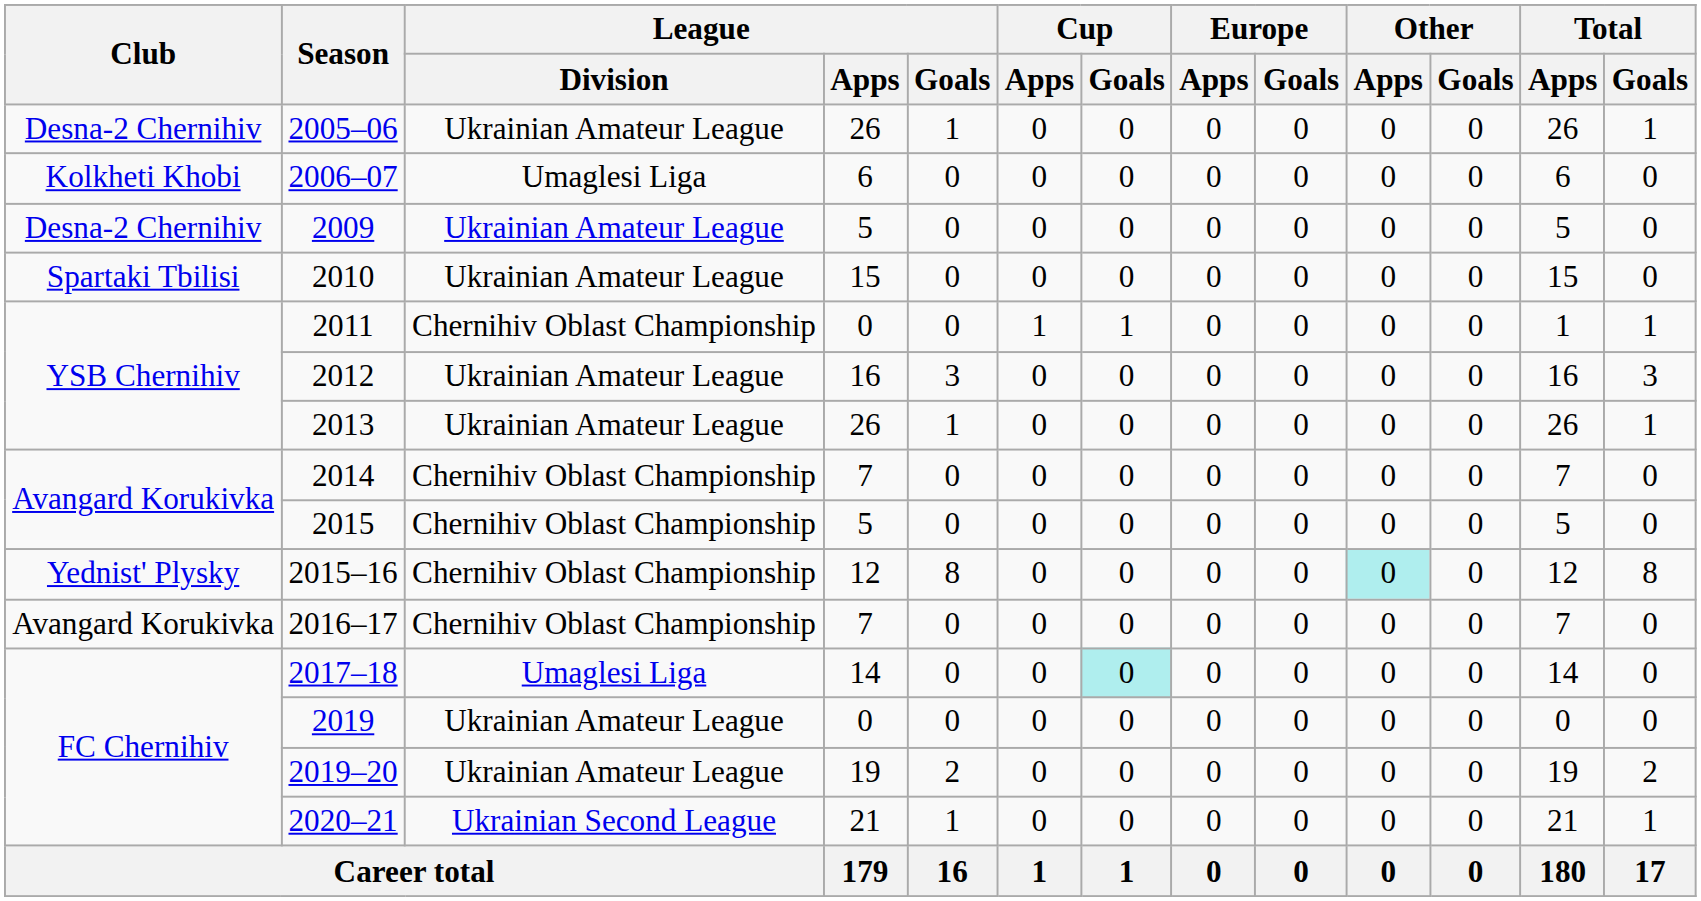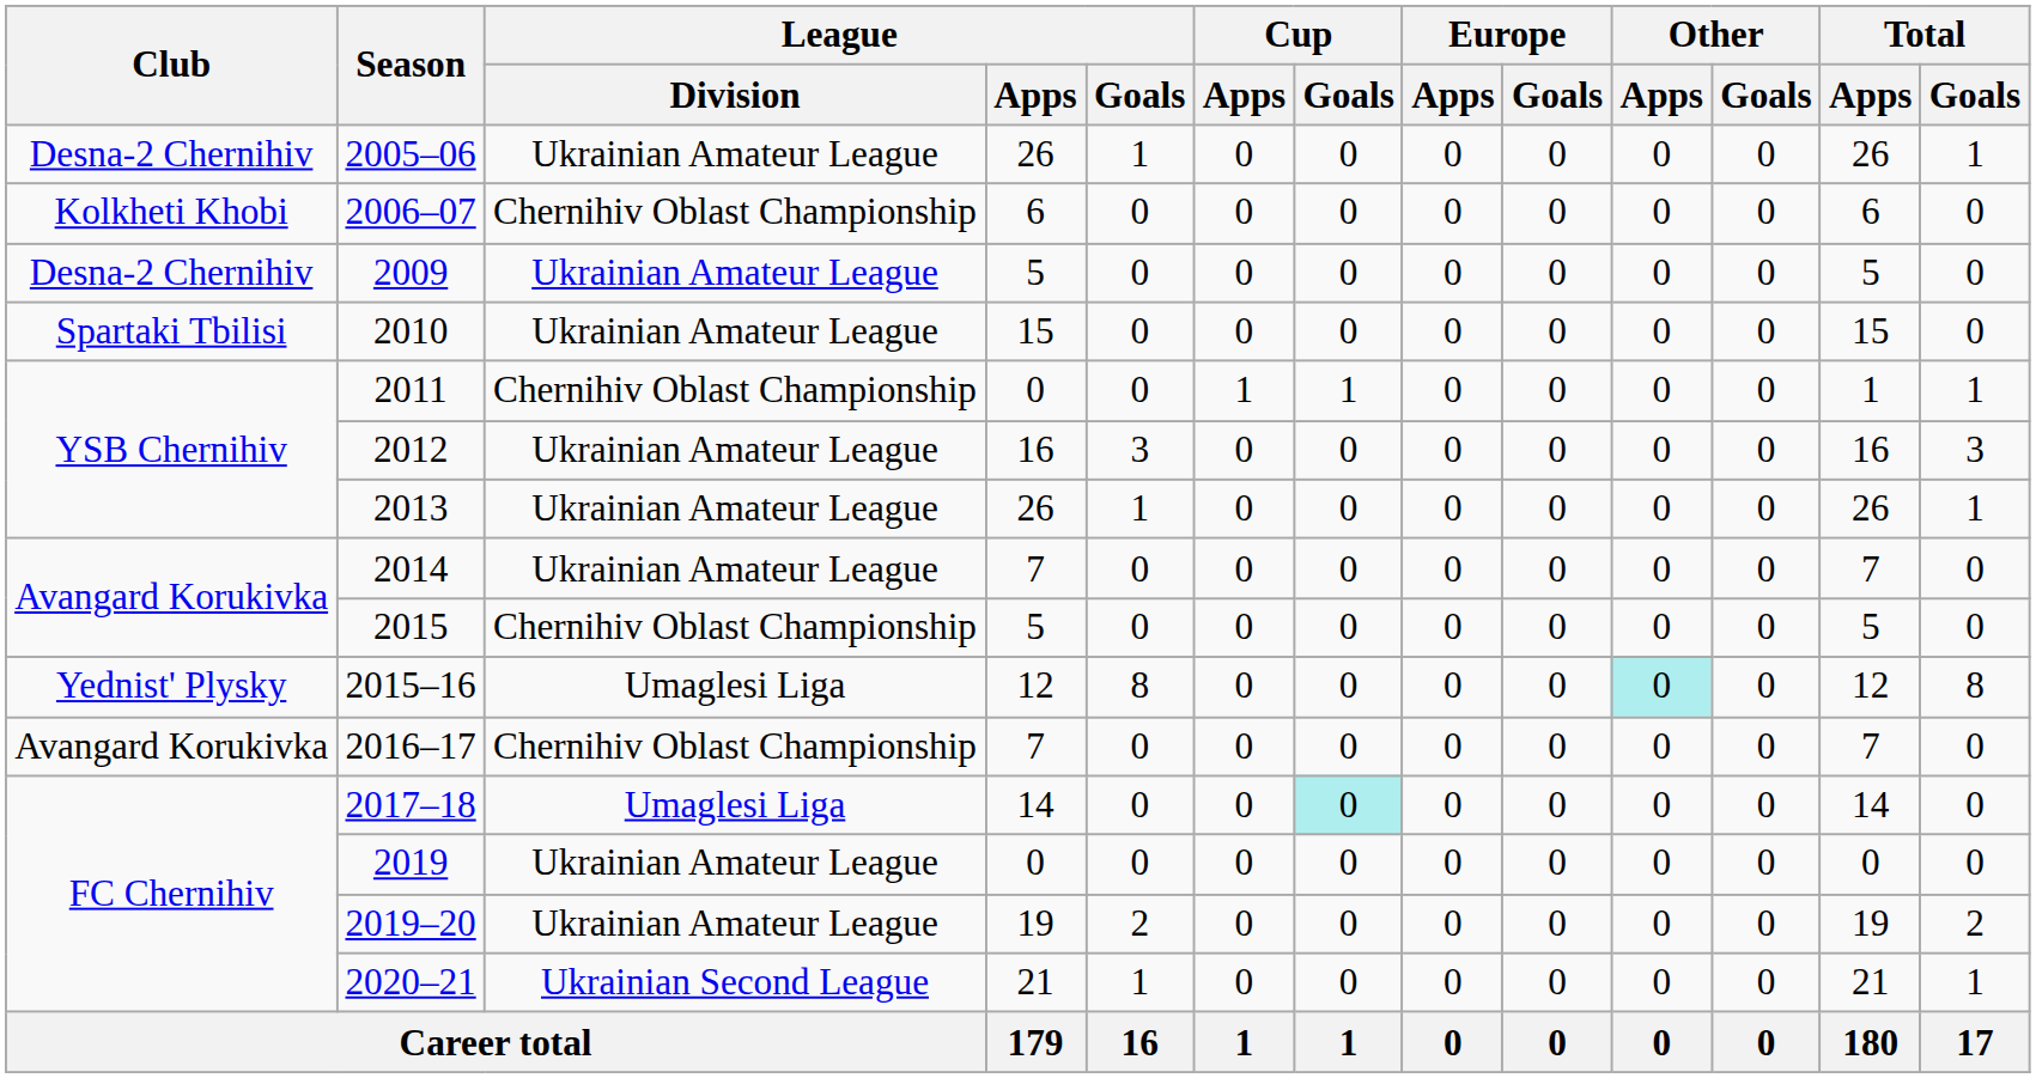 <table class="wikitable" style="text-align:center">
 <tr>
 <th rowspan="2">Club</th>
 <th rowspan="2">Season</th>
 <th colspan="3">League</th>
 <th colspan="2">Cup</th>
 <th colspan="2">Europe</th>
 <th colspan="2">Other</th>
 <th colspan="2">Total</th>
 </tr>
 <tr>
 <th>Division</th>
 <th>Apps</th>
 <th>Goals</th>
 <th>Apps</th>
 <th>Goals</th>
 <th>Apps</th>
 <th>Goals</th>
 <th>Apps</th>
 <th>Goals</th>
 <th>Apps</th>
 <th>Goals</th>
 </tr>
 <tr>
 <td><a href='#'>Desna-2 Chernihiv</a></td>
 <td><a href='#'>2005–06</a></td>
 <td>Ukrainian Amateur League</td>
 <td>26</td>
 <td>1</td>
 <td>0</td>
 <td>0</td>
 <td>0</td>
 <td>0</td>
 <td>0</td>
 <td>0</td>
 <td>26</td>
 <td>1</td>
 </tr>
 <tr>
 <td><a href='#'>Kolkheti Khobi</a></td>
 <td><a href='#'>2006–07</a></td>
-<td>Umaglesi Liga</td>
+<td>Chernihiv Oblast Championship</td>
 <td>6</td>
 <td>0</td>
 <td>0</td>
 <td>0</td>
 <td>0</td>
 <td>0</td>
 <td>0</td>
 <td>0</td>
 <td>6</td>
 <td>0</td>
 </tr>
 <tr>
 <td><a href='#'>Desna-2 Chernihiv</a></td>
 <td><a href='#'>2009</a></td>
 <td><a href='#'>Ukrainian Amateur League</a></td>
 <td>5</td>
 <td>0</td>
 <td>0</td>
 <td>0</td>
 <td>0</td>
 <td>0</td>
 <td>0</td>
 <td>0</td>
 <td>5</td>
 <td>0</td>
 </tr>
 <tr>
 <td><a href='#'>Spartaki Tbilisi</a></td>
 <td>2010</td>
 <td>Ukrainian Amateur League</td>
 <td>15</td>
 <td>0</td>
 <td>0</td>
 <td>0</td>
 <td>0</td>
 <td>0</td>
 <td>0</td>
 <td>0</td>
 <td>15</td>
 <td>0</td>
 </tr>
 <tr>
 <td rowspan="3"><a href='#'>YSB Chernihiv</a></td>
 <td>2011</td>
 <td>Chernihiv Oblast Championship</td>
 <td>0</td>
 <td>0</td>
 <td>1</td>
 <td>1</td>
 <td>0</td>
 <td>0</td>
 <td>0</td>
 <td>0</td>
 <td>1</td>
 <td>1</td>
 </tr>
 <tr>
 <td>2012</td>
 <td>Ukrainian Amateur League</td>
 <td>16</td>
 <td>3</td>
 <td>0</td>
 <td>0</td>
 <td>0</td>
 <td>0</td>
 <td>0</td>
 <td>0</td>
 <td>16</td>
 <td>3</td>
 </tr>
 <tr>
 <td>2013</td>
 <td>Ukrainian Amateur League</td>
 <td>26</td>
 <td>1</td>
 <td>0</td>
 <td>0</td>
 <td>0</td>
 <td>0</td>
 <td>0</td>
 <td>0</td>
 <td>26</td>
 <td>1</td>
 </tr>
 <tr>
 <td rowspan="2"><a href='#'>Avangard Korukivka</a></td>
 <td>2014</td>
-<td>Chernihiv Oblast Championship</td>
+<td>Ukrainian Amateur League</td>
 <td>7</td>
 <td>0</td>
 <td>0</td>
 <td>0</td>
 <td>0</td>
 <td>0</td>
 <td>0</td>
 <td>0</td>
 <td>7</td>
 <td>0</td>
 </tr>
 <tr>
 <td>2015</td>
 <td>Chernihiv Oblast Championship</td>
 <td>5</td>
 <td>0</td>
 <td>0</td>
 <td>0</td>
 <td>0</td>
 <td>0</td>
 <td>0</td>
 <td>0</td>
 <td>5</td>
 <td>0</td>
 </tr>
 <tr>
 <td><a href='#'>Yednist' Plysky</a></td>
 <td>2015–16</td>
-<td>Chernihiv Oblast Championship</td>
+<td>Umaglesi Liga</td>
 <td>12</td>
 <td>8</td>
 <td>0</td>
 <td>0</td>
 <td>0</td>
 <td>0</td>
 <td style="background: paleturquoise;">0</td>
 <td>0</td>
 <td>12</td>
 <td>8</td>
 </tr>
 <tr>
 <td>Avangard Korukivka</td>
 <td>2016–17</td>
 <td>Chernihiv Oblast Championship</td>
 <td>7</td>
 <td>0</td>
 <td>0</td>
 <td>0</td>
 <td>0</td>
 <td>0</td>
 <td>0</td>
 <td>0</td>
 <td>7</td>
 <td>0</td>
 </tr>
 <tr>
 <td rowspan="4"><a href='#'>FC Chernihiv</a></td>
 <td><a href='#'>2017–18</a></td>
 <td><a href='#'>Umaglesi Liga</a></td>
 <td>14</td>
 <td>0</td>
 <td>0</td>
 <td style="background: paleturquoise;">0</td>
 <td>0</td>
 <td>0</td>
 <td>0</td>
 <td>0</td>
 <td>14</td>
 <td>0</td>
 </tr>
 <tr>
 <td><a href='#'>2019</a></td>
 <td>Ukrainian Amateur League</td>
 <td>0</td>
 <td>0</td>
 <td>0</td>
 <td>0</td>
 <td>0</td>
 <td>0</td>
 <td>0</td>
 <td>0</td>
 <td>0</td>
 <td>0</td>
 </tr>
 <tr>
 <td><a href='#'>2019–20</a></td>
 <td>Ukrainian Amateur League</td>
 <td>19</td>
 <td>2</td>
 <td>0</td>
 <td>0</td>
 <td>0</td>
 <td>0</td>
 <td>0</td>
 <td>0</td>
 <td>19</td>
 <td>2</td>
 </tr>
 <tr>
 <td><a href='#'>2020–21</a></td>
 <td><a href='#'>Ukrainian Second League</a></td>
 <td>21</td>
 <td>1</td>
 <td>0</td>
 <td>0</td>
 <td>0</td>
 <td>0</td>
 <td>0</td>
 <td>0</td>
 <td>21</td>
 <td>1</td>
 </tr>
 <tr>
 <th colspan="3">Career total</th>
 <th>179</th>
 <th>16</th>
 <th>1</th>
 <th>1</th>
 <th>0</th>
 <th>0</th>
 <th>0</th>
 <th>0</th>
 <th>180</th>
 <th>17</th>
 </tr>
 </table>
